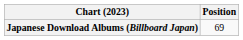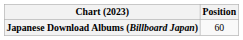 <table class="wikitable plainrowheaders" style="text-align:center">
 <tr>
 <th scope="col">Chart (2023)</th>
 <th scope="col">Position</th>
 </tr>
 <tr>
 <th scope="row">Japanese Download Albums (<em>Billboard Japan</em>)</th>
-<td>69</td>
+<td>60</td>
 </tr>
 </table>
